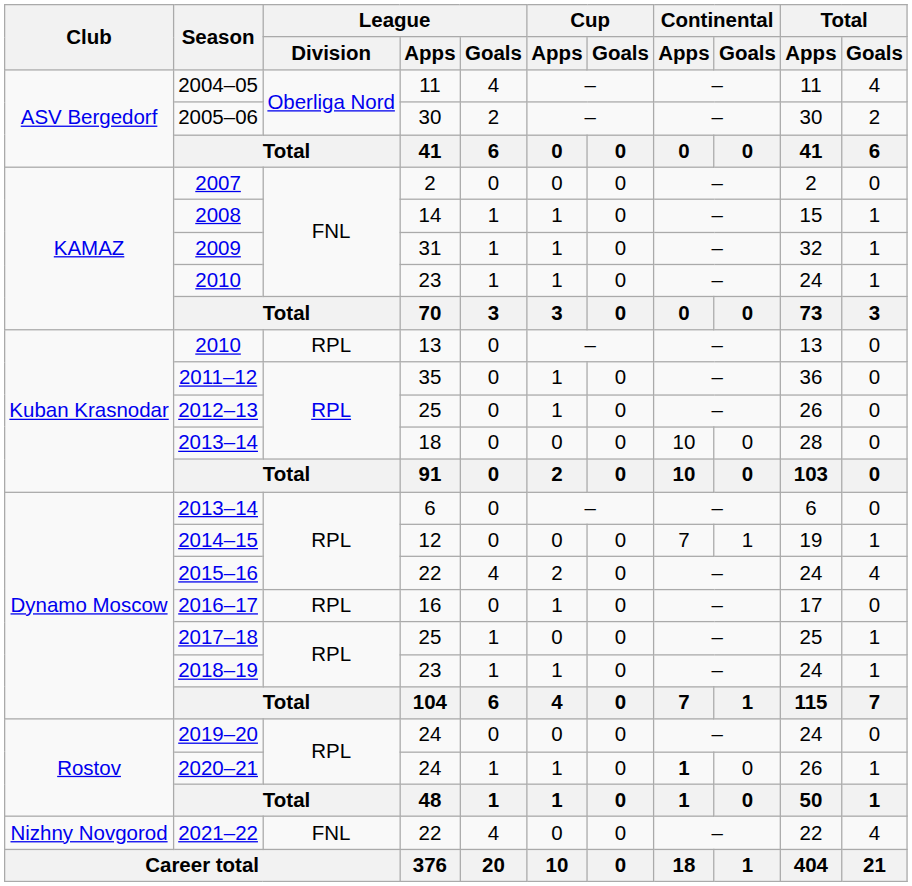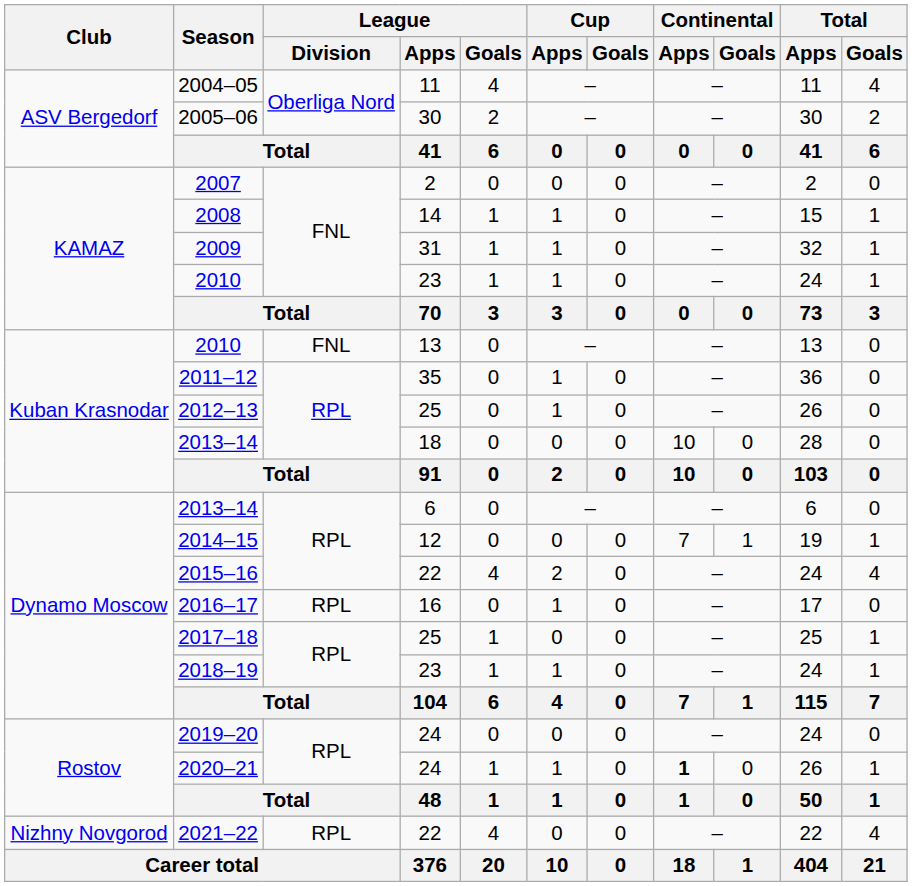 <table class="wikitable" style="text-align: center;">
 <tr>
 <th rowspan=2>Club</th>
 <th rowspan=2>Season</th>
 <th colspan=3>League</th>
 <th colspan=2>Cup</th>
 <th colspan=2>Continental</th>
 <th colspan=2>Total</th>
 </tr>
 <tr>
 <th>Division</th>
 <th>Apps</th>
 <th>Goals</th>
 <th>Apps</th>
 <th>Goals</th>
 <th>Apps</th>
 <th>Goals</th>
 <th>Apps</th>
 <th>Goals</th>
 </tr>
 <tr>
 <td rowspan="3"><a href='#'>ASV Bergedorf</a></td>
 <td>2004–05</td>
 <td rowspan="2"><a href='#'>Oberliga Nord</a></td>
 <td>11</td>
 <td>4</td>
 <td colspan=2>–</td>
 <td colspan=2>–</td>
 <td>11</td>
 <td>4</td>
 </tr>
 <tr>
 <td>2005–06</td>
 <td>30</td>
 <td>2</td>
 <td colspan=2>–</td>
 <td colspan=2>–</td>
 <td>30</td>
 <td>2</td>
 </tr>
 <tr>
 <th colspan=2>Total</th>
 <th>41</th>
 <th>6</th>
 <th>0</th>
 <th>0</th>
 <th>0</th>
 <th>0</th>
 <th>41</th>
 <th>6</th>
 </tr>
 <tr>
 <td rowspan="5"><a href='#'>KAMAZ</a></td>
 <td><a href='#'>2007</a></td>
 <td rowspan="4">FNL</td>
 <td>2</td>
 <td>0</td>
 <td>0</td>
 <td>0</td>
 <td colspan=2>–</td>
 <td>2</td>
 <td>0</td>
 </tr>
 <tr>
 <td><a href='#'>2008</a></td>
 <td>14</td>
 <td>1</td>
 <td>1</td>
 <td>0</td>
 <td colspan=2>–</td>
 <td>15</td>
 <td>1</td>
 </tr>
 <tr>
 <td><a href='#'>2009</a></td>
 <td>31</td>
 <td>1</td>
 <td>1</td>
 <td>0</td>
 <td colspan=2>–</td>
 <td>32</td>
 <td>1</td>
 </tr>
 <tr>
 <td><a href='#'>2010</a></td>
 <td>23</td>
 <td>1</td>
 <td>1</td>
 <td>0</td>
 <td colspan=2>–</td>
 <td>24</td>
 <td>1</td>
 </tr>
 <tr>
 <th colspan=2>Total</th>
 <th>70</th>
 <th>3</th>
 <th>3</th>
 <th>0</th>
 <th>0</th>
 <th>0</th>
 <th>73</th>
 <th>3</th>
 </tr>
 <tr>
 <td rowspan="5"><a href='#'>Kuban Krasnodar</a></td>
 <td><a href='#'>2010</a></td>
-<td>RPL</td>
+<td>FNL</td>
 <td>13</td>
 <td>0</td>
 <td colspan=2>–</td>
 <td colspan=2>–</td>
 <td>13</td>
 <td>0</td>
 </tr>
 <tr>
 <td><a href='#'>2011–12</a></td>
 <td rowspan="3"><a href='#'>RPL</a></td>
 <td>35</td>
 <td>0</td>
 <td>1</td>
 <td>0</td>
 <td colspan=2>–</td>
 <td>36</td>
 <td>0</td>
 </tr>
 <tr>
 <td><a href='#'>2012–13</a></td>
 <td>25</td>
 <td>0</td>
 <td>1</td>
 <td>0</td>
 <td colspan=2>–</td>
 <td>26</td>
 <td>0</td>
 </tr>
 <tr>
 <td><a href='#'>2013–14</a></td>
 <td>18</td>
 <td>0</td>
 <td>0</td>
 <td>0</td>
 <td>10</td>
 <td>0</td>
 <td>28</td>
 <td>0</td>
 </tr>
 <tr>
 <th colspan=2>Total</th>
 <th>91</th>
 <th>0</th>
 <th>2</th>
 <th>0</th>
 <th>10</th>
 <th>0</th>
 <th>103</th>
 <th>0</th>
 </tr>
 <tr>
 <td rowspan="7"><a href='#'>Dynamo Moscow</a></td>
 <td><a href='#'>2013–14</a></td>
 <td rowspan="3">RPL</td>
 <td>6</td>
 <td>0</td>
 <td colspan=2>–</td>
 <td colspan=2>–</td>
 <td>6</td>
 <td>0</td>
 </tr>
 <tr>
 <td><a href='#'>2014–15</a></td>
 <td>12</td>
 <td>0</td>
 <td>0</td>
 <td>0</td>
 <td>7</td>
 <td>1</td>
 <td>19</td>
 <td>1</td>
 </tr>
 <tr>
 <td><a href='#'>2015–16</a></td>
 <td>22</td>
 <td>4</td>
 <td>2</td>
 <td>0</td>
 <td colspan=2>–</td>
 <td>24</td>
 <td>4</td>
 </tr>
 <tr>
 <td><a href='#'>2016–17</a></td>
 <td>RPL</td>
 <td>16</td>
 <td>0</td>
 <td>1</td>
 <td>0</td>
 <td colspan=2>–</td>
 <td>17</td>
 <td>0</td>
 </tr>
 <tr>
 <td><a href='#'>2017–18</a></td>
 <td rowspan="2">RPL</td>
 <td>25</td>
 <td>1</td>
 <td>0</td>
 <td>0</td>
 <td colspan=2>–</td>
 <td>25</td>
 <td>1</td>
 </tr>
 <tr>
 <td><a href='#'>2018–19</a></td>
 <td>23</td>
 <td>1</td>
 <td>1</td>
 <td>0</td>
 <td colspan=2>–</td>
 <td>24</td>
 <td>1</td>
 </tr>
 <tr>
 <th colspan=2>Total</th>
 <th>104</th>
 <th>6</th>
 <th>4</th>
 <th>0</th>
 <th>7</th>
 <th>1</th>
 <th>115</th>
 <th>7</th>
 </tr>
 <tr>
 <td rowspan="3"><a href='#'>Rostov</a></td>
 <td><a href='#'>2019–20</a></td>
 <td rowspan="2">RPL</td>
 <td>24</td>
 <td>0</td>
 <td>0</td>
 <td>0</td>
 <td colspan=2>–</td>
 <td>24</td>
 <td>0</td>
 </tr>
 <tr>
 <td><a href='#'>2020–21</a></td>
 <td>24</td>
 <td>1</td>
 <td>1</td>
 <td>0</td>
 <td><strong>1</strong></td>
 <td>0</td>
 <td>26</td>
 <td>1</td>
 </tr>
 <tr>
 <th colspan=2>Total</th>
 <th>48</th>
 <th>1</th>
 <th>1</th>
 <th>0</th>
 <th>1</th>
 <th>0</th>
 <th>50</th>
 <th>1</th>
 </tr>
 <tr>
 <td><a href='#'>Nizhny Novgorod</a></td>
 <td><a href='#'>2021–22</a></td>
-<td>FNL</td>
+<td>RPL</td>
 <td>22</td>
 <td>4</td>
 <td>0</td>
 <td>0</td>
 <td colspan=2>–</td>
 <td>22</td>
 <td>4</td>
 </tr>
 <tr>
 <th colspan=3>Career total</th>
 <th>376</th>
 <th>20</th>
 <th>10</th>
 <th>0</th>
 <th>18</th>
 <th>1</th>
 <th>404</th>
 <th>21</th>
 </tr>
 </table>
